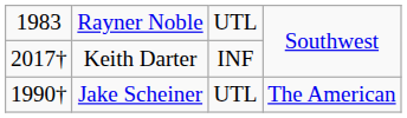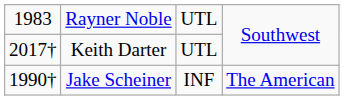 <table class="wikitable" style="text-align:center">
 <tr>
 <td>1983</td>
 <td><a href='#'>Rayner Noble</a></td>
 <td>UTL</td>
 <td rowspan=2><a href='#'>Southwest</a></td>
 </tr>
 <tr>
 <td>2017†</td>
 <td>Keith Darter</td>
-<td>INF</td>
+<td>UTL</td>
 </tr>
 <tr>
 <td>1990†</td>
 <td><a href='#'>Jake Scheiner</a></td>
-<td>UTL</td>
+<td>INF</td>
 <td><a href='#'>The American</a></td>
 </tr>
 </table>
